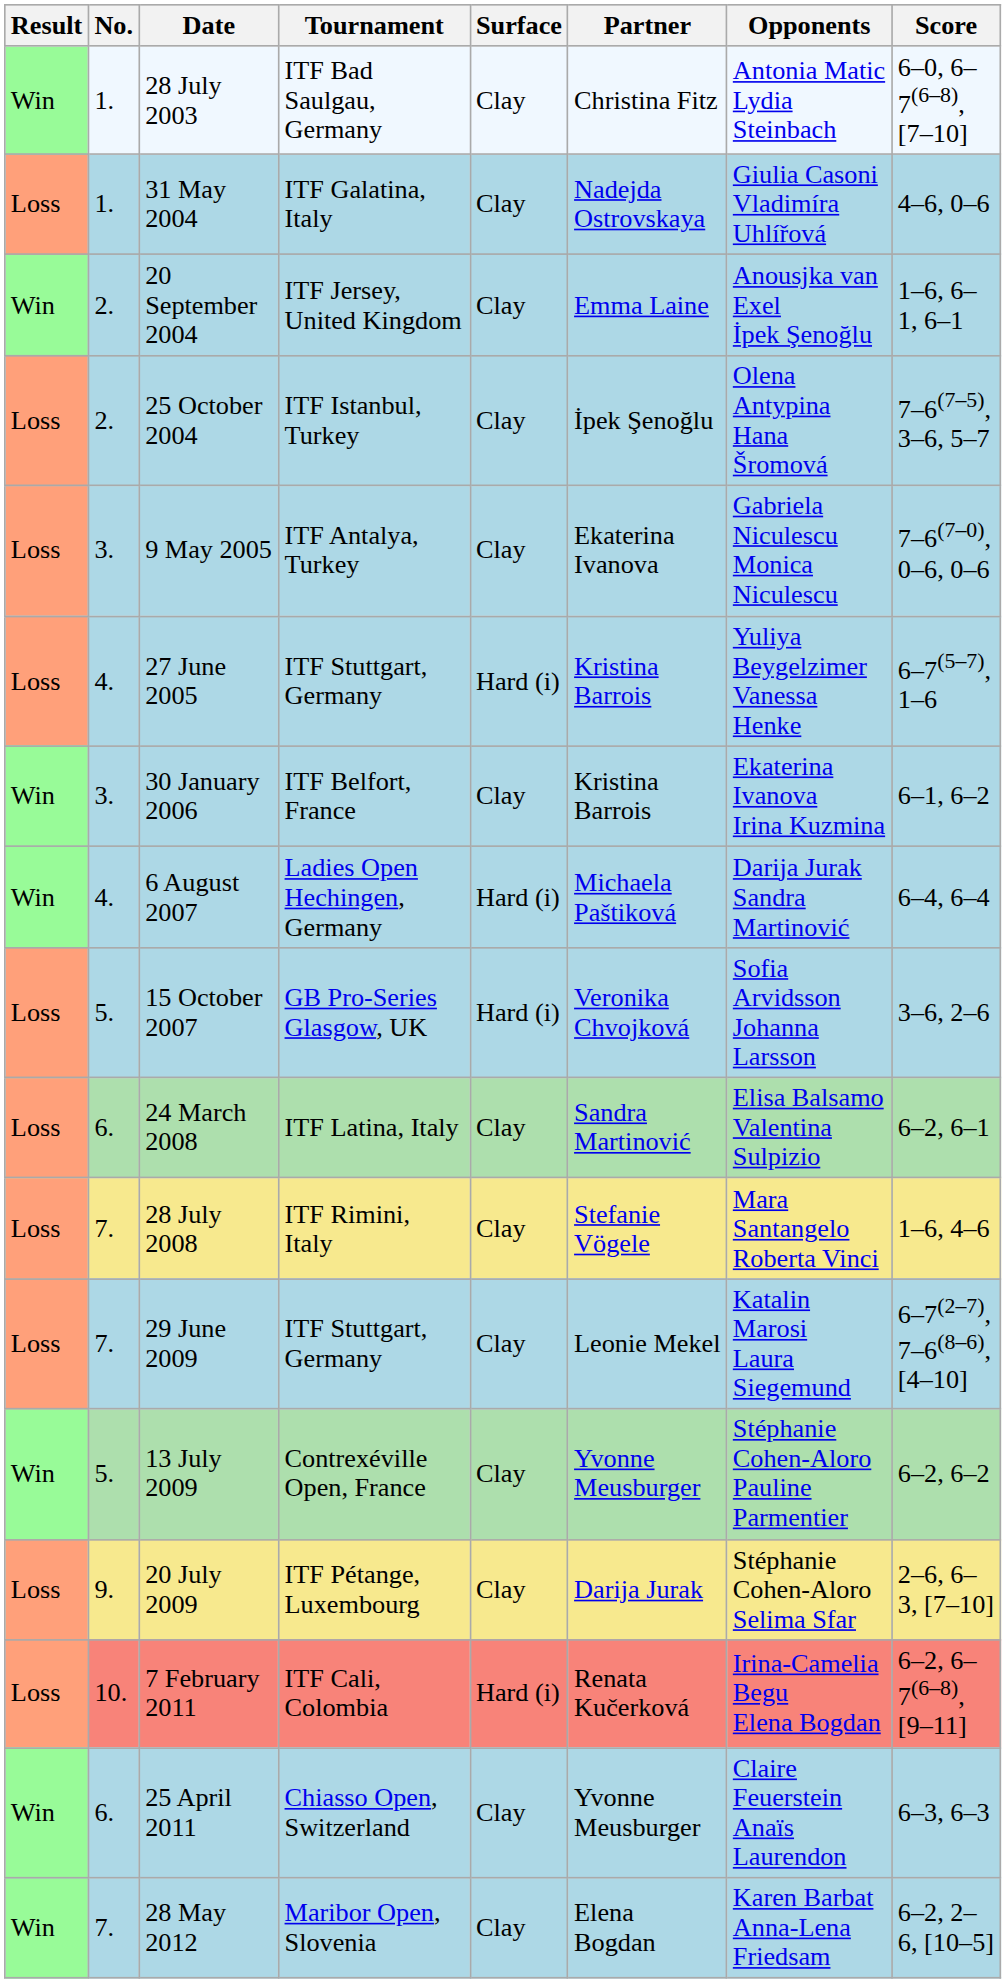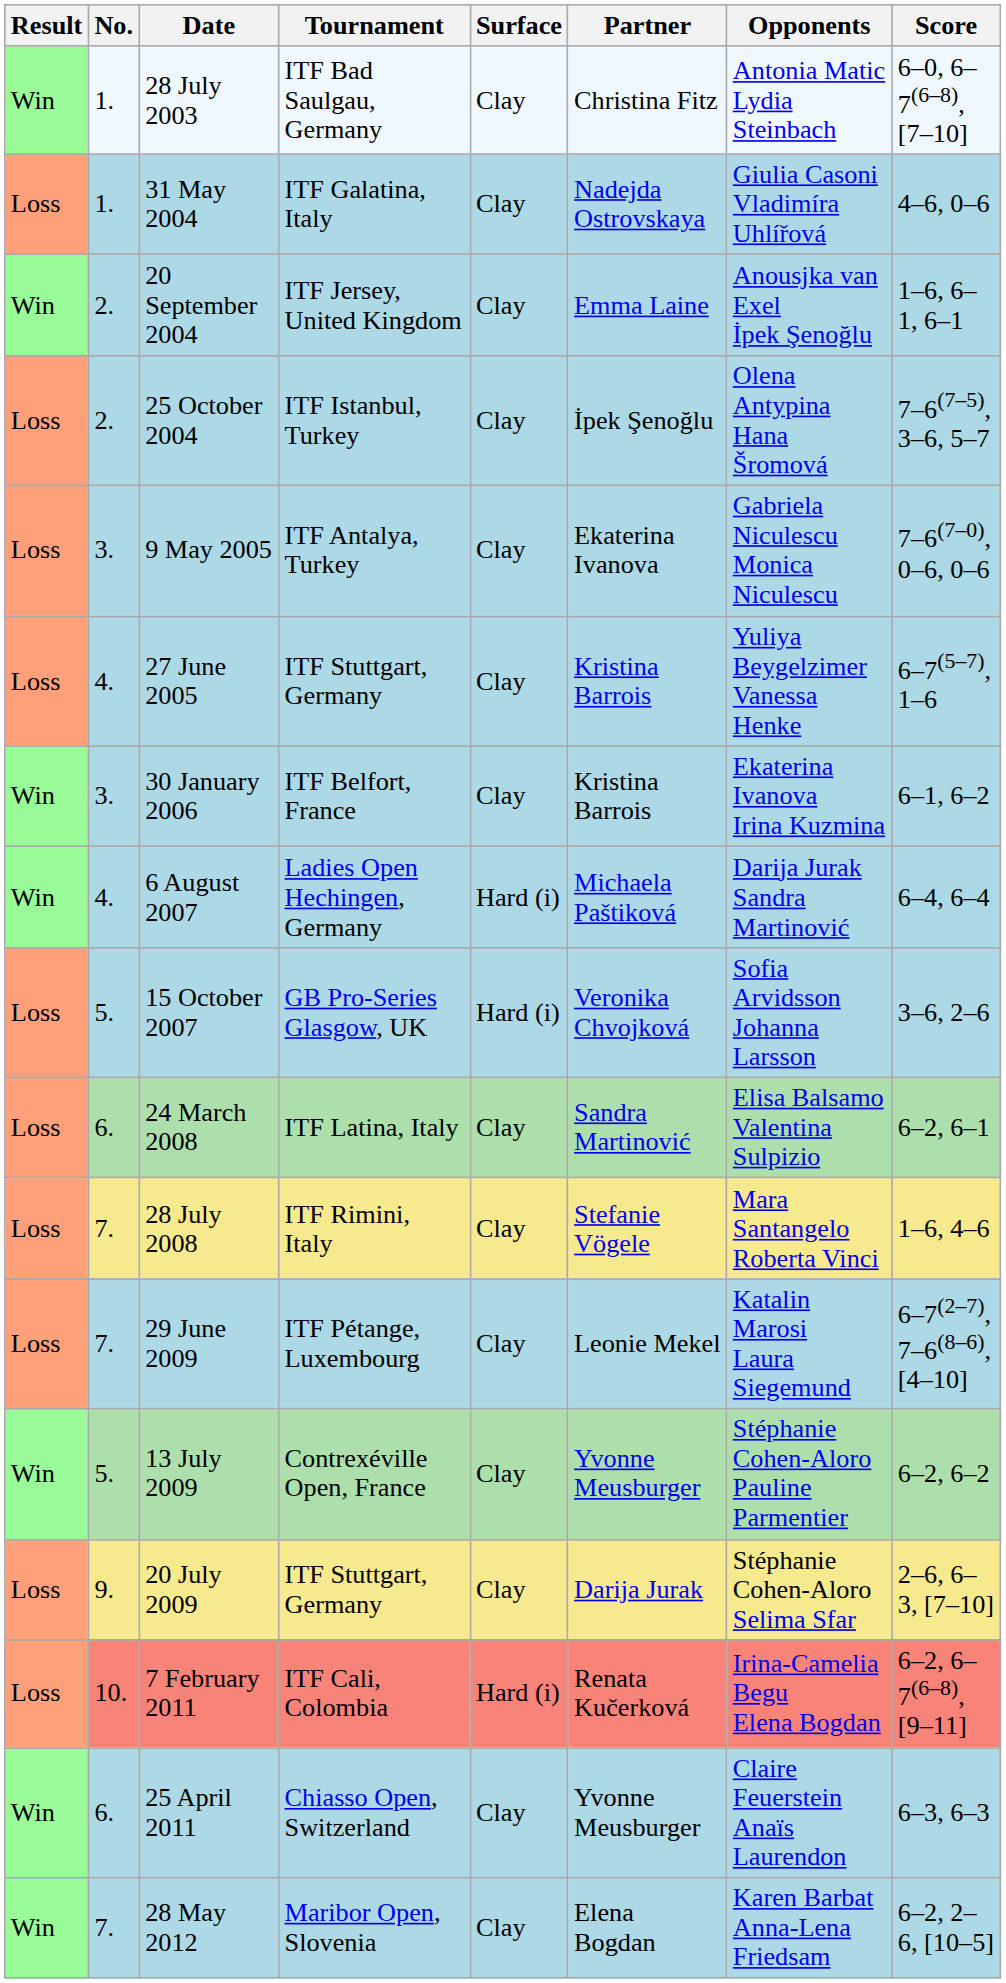 <table class="sortable wikitable">
 <tr>
 <th>Result</th>
 <th>No.</th>
 <th>Date</th>
 <th>Tournament</th>
 <th>Surface</th>
 <th>Partner</th>
 <th>Opponents</th>
 <th class="unsortable">Score</th>
 </tr>
 <tr style="background:#f0f8ff;">
 <td style="background:#98fb98;">Win</td>
 <td>1.</td>
 <td>28 July 2003</td>
 <td>ITF Bad Saulgau, Germany</td>
 <td>Clay</td>
 <td> Christina Fitz</td>
 <td> <a href='#'>Antonia Matic</a> <br>  <a href='#'>Lydia Steinbach</a></td>
 <td>6–0, 6–7<sup>(6–8)</sup>, [7–10]</td>
 </tr>
 <tr style="background:lightblue;">
 <td style="background:#ffa07a;">Loss</td>
 <td>1.</td>
 <td>31 May 2004</td>
 <td>ITF Galatina, Italy</td>
 <td>Clay</td>
 <td> <a href='#'>Nadejda Ostrovskaya</a></td>
 <td> <a href='#'>Giulia Casoni</a> <br>  <a href='#'>Vladimíra Uhlířová</a></td>
 <td>4–6, 0–6</td>
 </tr>
 <tr style="background:lightblue;">
 <td style="background:#98fb98;">Win</td>
 <td>2.</td>
 <td>20 September 2004</td>
 <td>ITF Jersey, United Kingdom</td>
 <td>Clay</td>
 <td> <a href='#'>Emma Laine</a></td>
 <td> <a href='#'>Anousjka van Exel</a> <br>  <a href='#'>İpek Şenoğlu</a></td>
 <td>1–6, 6–1, 6–1</td>
 </tr>
 <tr style="background:lightblue;">
 <td style="background:#ffa07a;">Loss</td>
 <td>2.</td>
 <td>25 October 2004</td>
 <td>ITF Istanbul, Turkey</td>
 <td>Clay</td>
 <td> İpek Şenoğlu</td>
 <td> <a href='#'>Olena Antypina</a> <br>  <a href='#'>Hana Šromová</a></td>
 <td>7–6<sup>(7–5)</sup>, 3–6, 5–7</td>
 </tr>
 <tr style="background:lightblue;">
 <td style="background:#ffa07a;">Loss</td>
 <td>3.</td>
 <td>9 May 2005</td>
 <td>ITF Antalya, Turkey</td>
 <td>Clay</td>
 <td> Ekaterina Ivanova</td>
 <td> <a href='#'>Gabriela Niculescu</a> <br>  <a href='#'>Monica Niculescu</a></td>
 <td>7–6<sup>(7–0)</sup>, 0–6, 0–6</td>
 </tr>
 <tr style="background:lightblue;">
 <td style="background:#ffa07a;">Loss</td>
 <td>4.</td>
 <td>27 June 2005</td>
 <td>ITF Stuttgart, Germany</td>
-<td>Hard (i)</td>
+<td>Clay</td>
 <td> <a href='#'>Kristina Barrois</a></td>
 <td> <a href='#'>Yuliya Beygelzimer</a> <br>  <a href='#'>Vanessa Henke</a></td>
 <td>6–7<sup>(5–7)</sup>, 1–6</td>
 </tr>
 <tr style="background:lightblue;">
 <td style="background:#98fb98;">Win</td>
 <td>3.</td>
 <td>30 January 2006</td>
 <td>ITF Belfort, France</td>
 <td>Clay</td>
 <td> Kristina Barrois</td>
 <td> <a href='#'>Ekaterina Ivanova</a> <br>  <a href='#'>Irina Kuzmina</a></td>
 <td>6–1, 6–2</td>
 </tr>
 <tr style="background:lightblue;">
 <td style="background:#98fb98;">Win</td>
 <td>4.</td>
 <td>6 August 2007</td>
 <td><a href='#'>Ladies Open Hechingen</a>, Germany</td>
 <td>Hard (i)</td>
 <td> <a href='#'>Michaela Paštiková</a></td>
 <td> <a href='#'>Darija Jurak</a> <br>  <a href='#'>Sandra Martinović</a></td>
 <td>6–4, 6–4</td>
 </tr>
 <tr style="background:lightblue;">
 <td style="background:#ffa07a;">Loss</td>
 <td>5.</td>
 <td>15 October 2007</td>
 <td><a href='#'>GB Pro-Series Glasgow</a>, UK</td>
 <td>Hard (i)</td>
 <td> <a href='#'>Veronika Chvojková</a></td>
 <td> <a href='#'>Sofia Arvidsson</a> <br>  <a href='#'>Johanna Larsson</a></td>
 <td>3–6, 2–6</td>
 </tr>
 <tr style="background:#addfad;">
 <td style="background:#ffa07a;">Loss</td>
 <td>6.</td>
 <td>24 March 2008</td>
 <td>ITF Latina, Italy</td>
 <td>Clay</td>
 <td> <a href='#'>Sandra Martinović</a></td>
 <td> <a href='#'>Elisa Balsamo</a> <br>  <a href='#'>Valentina Sulpizio</a></td>
 <td>6–2, 6–1</td>
 </tr>
 <tr style="background:#f7e98e;">
 <td style="background:#ffa07a;">Loss</td>
 <td>7.</td>
 <td>28 July 2008</td>
 <td>ITF Rimini, Italy</td>
 <td>Clay</td>
 <td> <a href='#'>Stefanie Vögele</a></td>
 <td> <a href='#'>Mara Santangelo</a> <br>  <a href='#'>Roberta Vinci</a></td>
 <td>1–6, 4–6</td>
 </tr>
 <tr style="background:lightblue;">
 <td style="background:#ffa07a;">Loss</td>
 <td>7.</td>
 <td>29 June 2009</td>
-<td>ITF Stuttgart, Germany</td>
+<td>ITF Pétange, Luxembourg</td>
 <td>Clay</td>
 <td> Leonie Mekel</td>
 <td> <a href='#'>Katalin Marosi</a> <br>  <a href='#'>Laura Siegemund</a></td>
 <td>6–7<sup>(2–7)</sup>, 7–6<sup>(8–6)</sup>, [4–10]</td>
 </tr>
 <tr style="background:#addfad;">
 <td style="background:#98fb98;">Win</td>
 <td>5.</td>
 <td>13 July 2009</td>
 <td>Contrexéville Open, France</td>
 <td>Clay</td>
 <td> <a href='#'>Yvonne Meusburger</a></td>
 <td> <a href='#'>Stéphanie Cohen-Aloro</a> <br>  <a href='#'>Pauline Parmentier</a></td>
 <td>6–2, 6–2</td>
 </tr>
 <tr style="background:#f7e98e;">
 <td style="background:#ffa07a;">Loss</td>
 <td>9.</td>
 <td>20 July 2009</td>
-<td>ITF Pétange, Luxembourg</td>
+<td>ITF Stuttgart, Germany</td>
 <td>Clay</td>
 <td> <a href='#'>Darija Jurak</a></td>
 <td> Stéphanie Cohen-Aloro <br>  <a href='#'>Selima Sfar</a></td>
 <td>2–6, 6–3, [7–10]</td>
 </tr>
 <tr style="background:#f88379;">
 <td style="background:#ffa07a;">Loss</td>
 <td>10.</td>
 <td>7 February 2011</td>
 <td>ITF Cali, Colombia</td>
 <td>Hard (i)</td>
 <td> Renata Kučerková</td>
 <td> <a href='#'>Irina-Camelia Begu</a> <br>  <a href='#'>Elena Bogdan</a></td>
 <td>6–2, 6–7<sup>(6–8)</sup>, [9–11]</td>
 </tr>
 <tr style="background:lightblue;">
 <td style="background:#98fb98;">Win</td>
 <td>6.</td>
 <td>25 April 2011</td>
 <td><a href='#'>Chiasso Open</a>, Switzerland</td>
 <td>Clay</td>
 <td> Yvonne Meusburger</td>
 <td> <a href='#'>Claire Feuerstein</a> <br>  <a href='#'>Anaïs Laurendon</a></td>
 <td>6–3, 6–3</td>
 </tr>
 <tr style="background:lightblue;">
 <td style="background:#98fb98;">Win</td>
 <td>7.</td>
 <td>28 May 2012</td>
 <td><a href='#'>Maribor Open</a>, Slovenia</td>
 <td>Clay</td>
 <td> Elena Bogdan</td>
 <td> <a href='#'>Karen Barbat</a> <br>  <a href='#'>Anna-Lena Friedsam</a></td>
 <td>6–2, 2–6, [10–5]</td>
 </tr>
 </table>
